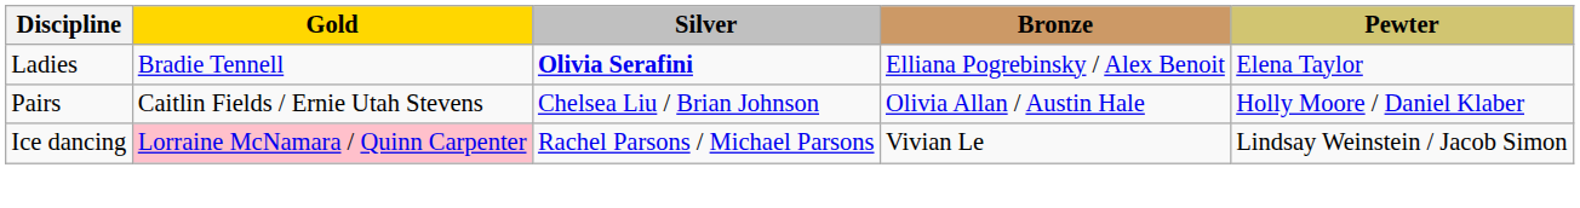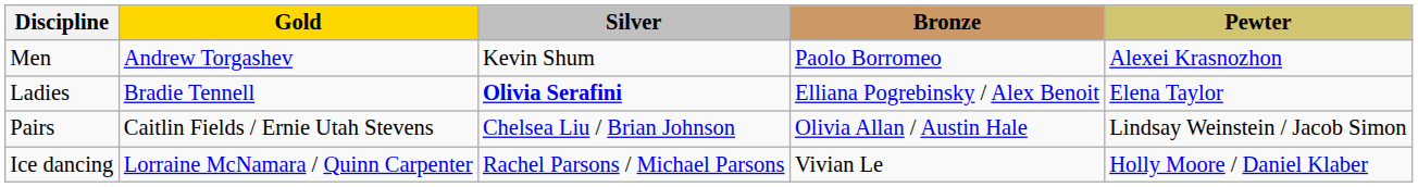 <table class="wikitable">
 <tr>
 <th>Discipline</th>
 <td align=center bgcolor=gold><strong>Gold</strong></td>
 <td align=center bgcolor=silver><strong>Silver</strong></td>
 <td align=center bgcolor=cc9966><strong>Bronze</strong></td>
 <td align=center bgcolor=d1c571><strong>Pewter</strong></td>
+</tr>
+<tr>
+<td>Men</td>
+<td><a href='#'>Andrew Torgashev</a></td>
+<td>Kevin Shum</td>
+<td><a href='#'>Paolo Borromeo</a></td>
+<td><a href='#'>Alexei Krasnozhon</a></td>
 </tr>
 <tr>
 <td>Ladies</td>
 <td><a href='#'>Bradie Tennell</a></td>
 <td><strong><a href='#'>Olivia Serafini</a></strong></td>
 <td><a href='#'>Elliana Pogrebinsky</a> / <a href='#'>Alex Benoit</a></td>
 <td><a href='#'>Elena Taylor</a></td>
 </tr>
 <tr>
 <td>Pairs</td>
 <td>Caitlin Fields / Ernie Utah Stevens</td>
 <td><a href='#'>Chelsea Liu</a> / <a href='#'>Brian Johnson</a></td>
 <td><a href='#'>Olivia Allan</a> / <a href='#'>Austin Hale</a></td>
-<td><a href='#'>Holly Moore</a> / <a href='#'>Daniel Klaber</a></td>
+<td>Lindsay Weinstein / Jacob Simon</td>
 </tr>
 <tr>
 <td>Ice dancing</td>
-<td style="background: pink;"><a href='#'>Lorraine McNamara</a> / <a href='#'>Quinn Carpenter</a></td>
+<td><a href='#'>Lorraine McNamara</a> / <a href='#'>Quinn Carpenter</a></td>
 <td><a href='#'>Rachel Parsons</a> / <a href='#'>Michael Parsons</a></td>
 <td>Vivian Le</td>
-<td>Lindsay Weinstein / Jacob Simon</td>
+<td><a href='#'>Holly Moore</a> / <a href='#'>Daniel Klaber</a></td>
 </tr>
 </table>
